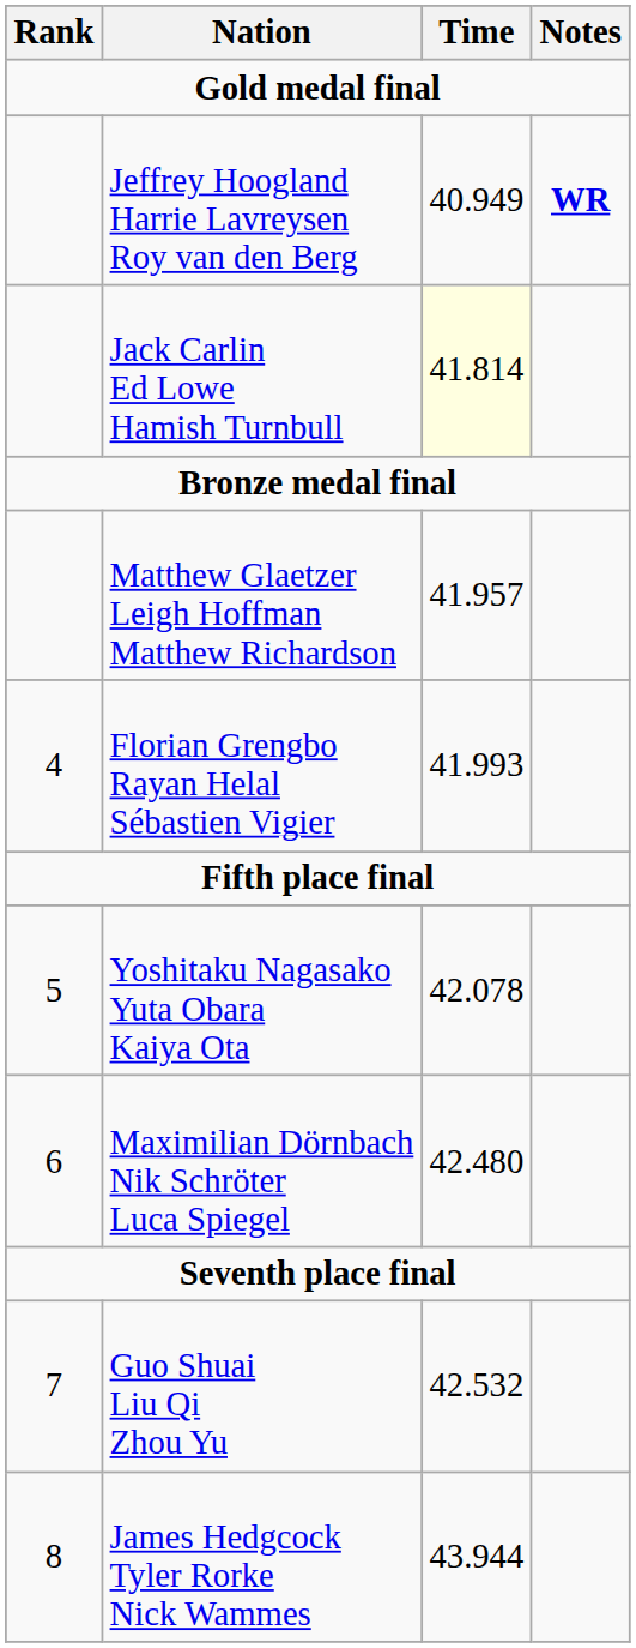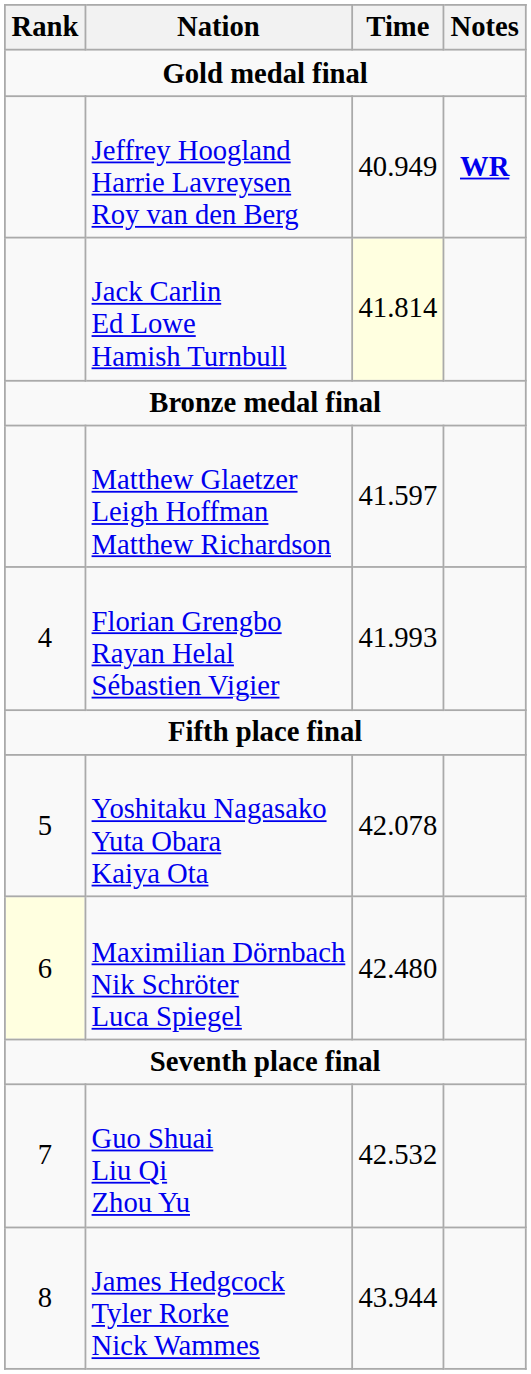 <table class="wikitable" style="text-align:center">
 <tr>
 <th>Rank</th>
 <th>Nation</th>
 <th>Time</th>
 <th>Notes</th>
 </tr>
 <tr>
 <td colspan=4><strong>Gold medal final</strong></td>
 </tr>
 <tr>
 <td></td>
 <td align=left><br><a href='#'>Jeffrey Hoogland</a><br><a href='#'>Harrie Lavreysen</a><br><a href='#'>Roy van den Berg</a></td>
 <td>40.949</td>
 <td><strong><a href='#'>WR</a></strong></td>
 </tr>
 <tr>
 <td></td>
 <td align=left><br><a href='#'>Jack Carlin</a><br><a href='#'>Ed Lowe</a><br><a href='#'>Hamish Turnbull</a></td>
 <td style="background: lightyellow;">41.814</td>
 <td></td>
 </tr>
 <tr>
 <td colspan=4><strong>Bronze medal final</strong></td>
 </tr>
 <tr>
 <td></td>
 <td align=left><br><a href='#'>Matthew Glaetzer</a><br><a href='#'>Leigh Hoffman</a><br><a href='#'>Matthew Richardson</a></td>
-<td>41.957</td>
+<td>41.597</td>
 <td></td>
 </tr>
 <tr>
 <td>4</td>
 <td align=left><br><a href='#'>Florian Grengbo</a><br><a href='#'>Rayan Helal</a><br><a href='#'>Sébastien Vigier</a></td>
 <td>41.993</td>
 <td></td>
 </tr>
 <tr>
 <td colspan=4><strong>Fifth place final</strong></td>
 </tr>
 <tr>
 <td>5</td>
 <td align=left><br><a href='#'>Yoshitaku Nagasako</a><br><a href='#'>Yuta Obara</a><br><a href='#'>Kaiya Ota</a></td>
 <td>42.078</td>
 <td></td>
 </tr>
 <tr>
-<td>6</td>
+<td style="background: lightyellow;">6</td>
 <td align=left><br><a href='#'>Maximilian Dörnbach</a><br><a href='#'>Nik Schröter</a><br><a href='#'>Luca Spiegel</a></td>
 <td>42.480</td>
 <td></td>
 </tr>
 <tr>
 <td colspan=4><strong>Seventh place final</strong></td>
 </tr>
 <tr>
 <td>7</td>
 <td align=left><br><a href='#'>Guo Shuai</a><br><a href='#'>Liu Qi</a><br><a href='#'>Zhou Yu</a></td>
 <td>42.532</td>
 <td></td>
 </tr>
 <tr>
 <td>8</td>
 <td align=left><br><a href='#'>James Hedgcock</a><br><a href='#'>Tyler Rorke</a><br><a href='#'>Nick Wammes</a></td>
 <td>43.944</td>
 <td></td>
 </tr>
 </table>
